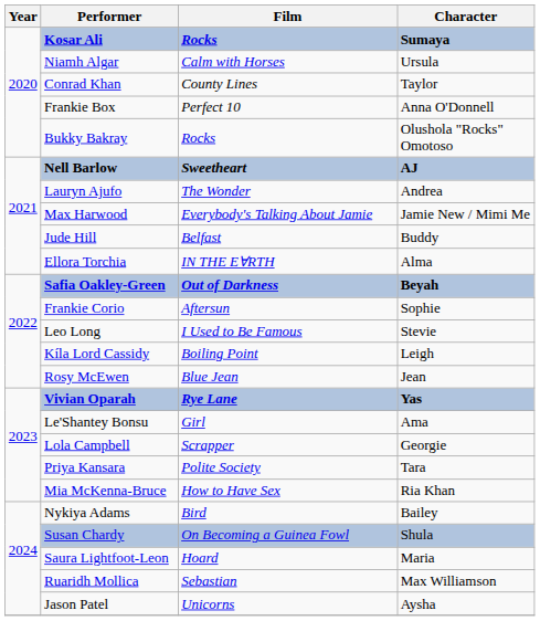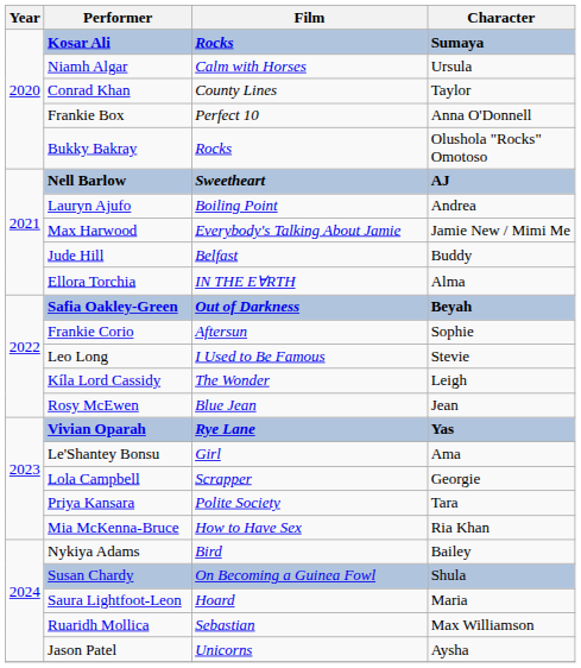 <table class="wikitable" width="95%" cellpadding="5">
 <tr>
 <th width="5%">Year</th>
 <th width="25%">Performer</th>
 <th width="40%">Film</th>
 <th width="25%">Character</th>
 </tr>
 <tr>
 <td rowspan="5" style="text-align:center;"><a href='#'>2020</a><br><br></td>
 <td style="background:#B0C4DE"><strong><a href='#'>Kosar Ali</a></strong></td>
 <td style="background:#B0C4DE"><strong><em><a href='#'>Rocks</a></em></strong></td>
 <td style="background:#B0C4DE"><strong>Sumaya</strong></td>
 </tr>
 <tr>
 <td><a href='#'>Niamh Algar</a></td>
 <td><em><a href='#'>Calm with Horses</a></em></td>
 <td>Ursula</td>
 </tr>
 <tr>
 <td><a href='#'>Conrad Khan</a></td>
 <td><em>County Lines</em></td>
 <td>Taylor</td>
 </tr>
 <tr>
 <td>Frankie Box</td>
 <td><em>Perfect 10</em></td>
 <td>Anna O'Donnell</td>
 </tr>
 <tr>
 <td><a href='#'>Bukky Bakray</a></td>
 <td><em><a href='#'>Rocks</a></em></td>
 <td>Olushola "Rocks" Omotoso</td>
 </tr>
 <tr>
 <td rowspan="5" style="text-align:center;"><a href='#'>2021</a><br><br></td>
 <td style="background:#B0C4DE"><strong>Nell Barlow</strong></td>
 <td style="background:#B0C4DE"><strong><em>Sweetheart</em></strong></td>
 <td style="background:#B0C4DE"><strong>AJ</strong></td>
 </tr>
 <tr>
 <td><a href='#'>Lauryn Ajufo</a></td>
-<td><em><a href='#'>The Wonder</a></em></td>
+<td><em><a href='#'>Boiling Point</a></em></td>
 <td>Andrea</td>
 </tr>
 <tr>
 <td><a href='#'>Max Harwood</a></td>
 <td><em><a href='#'>Everybody's Talking About Jamie</a></em></td>
 <td>Jamie New / Mimi Me</td>
 </tr>
 <tr>
 <td><a href='#'>Jude Hill</a></td>
 <td><em><a href='#'>Belfast</a></em></td>
 <td>Buddy</td>
 </tr>
 <tr>
 <td><a href='#'>Ellora Torchia</a></td>
 <td><em><a href='#'>IN THE EⱯRTH</a></em></td>
 <td>Alma</td>
 </tr>
 <tr>
 <td rowspan="5" style="text-align:center;"><a href='#'>2022</a><br><br></td>
 <td style="background:#B0C4DE"><strong><a href='#'>Safia Oakley-Green</a></strong></td>
 <td style="background:#B0C4DE"><strong><em><a href='#'>Out of Darkness</a></em></strong></td>
 <td style="background:#B0C4DE"><strong>Beyah</strong></td>
 </tr>
 <tr>
 <td><a href='#'>Frankie Corio</a></td>
 <td><em><a href='#'>Aftersun</a></em></td>
 <td>Sophie</td>
 </tr>
 <tr>
 <td>Leo Long</td>
 <td><em><a href='#'>I Used to Be Famous</a></em></td>
 <td>Stevie</td>
 </tr>
 <tr>
 <td><a href='#'>Kíla Lord Cassidy</a></td>
-<td><em><a href='#'>Boiling Point</a></em></td>
+<td><em><a href='#'>The Wonder</a></em></td>
 <td>Leigh</td>
 </tr>
 <tr>
 <td><a href='#'>Rosy McEwen</a></td>
 <td><em><a href='#'>Blue Jean</a></em></td>
 <td>Jean</td>
 </tr>
 <tr>
 <td rowspan="5" style="text-align:center;"><a href='#'>2023</a><br><br></td>
 <td style="background:#B0C4DE"><strong><a href='#'>Vivian Oparah</a></strong></td>
 <td style="background:#B0C4DE"><strong><em><a href='#'>Rye Lane</a></em></strong></td>
 <td style="background:#B0C4DE"><strong>Yas</strong></td>
 </tr>
 <tr>
 <td>Le'Shantey Bonsu</td>
 <td><em><a href='#'>Girl</a></em></td>
 <td>Ama</td>
 </tr>
 <tr>
 <td><a href='#'>Lola Campbell</a></td>
 <td><em><a href='#'>Scrapper</a></em></td>
 <td>Georgie</td>
 </tr>
 <tr>
 <td><a href='#'>Priya Kansara</a></td>
 <td><em><a href='#'>Polite Society</a></em></td>
 <td>Tara</td>
 </tr>
 <tr>
 <td><a href='#'>Mia McKenna-Bruce</a></td>
 <td><em><a href='#'>How to Have Sex</a></em></td>
 <td>Ria Khan</td>
 </tr>
 <tr>
 <td rowspan="5" style="text-align:center;"><a href='#'>2024</a><br><br></td>
 <td>Nykiya Adams</td>
 <td><em><a href='#'>Bird</a></em></td>
 <td>Bailey</td>
 </tr>
 <tr>
 <td style="background:#B0C4DE"><a href='#'>Susan Chardy</a></td>
 <td style="background:#B0C4DE"><em><a href='#'>On Becoming a Guinea Fowl</a></em></td>
 <td style="background:#B0C4DE">Shula</td>
 </tr>
 <tr>
 <td><a href='#'>Saura Lightfoot-Leon</a></td>
 <td><em><a href='#'>Hoard</a></em></td>
 <td>Maria</td>
 </tr>
 <tr>
 <td><a href='#'>Ruaridh Mollica</a></td>
 <td><em><a href='#'>Sebastian</a></em></td>
 <td>Max Williamson</td>
 </tr>
 <tr>
 <td>Jason Patel</td>
 <td><em><a href='#'>Unicorns</a></em></td>
 <td>Aysha</td>
 </tr>
 <tr>
 </tr>
 </table>
